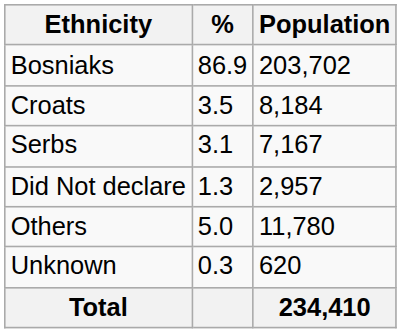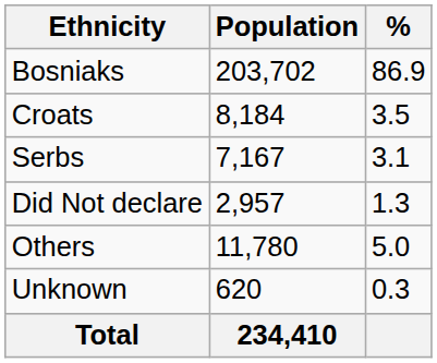 <table class="wikitable">
 <tr>
 <th>Ethnicity</th>
+<th>Population</th>
 <th>%</th>
-<th>Population</th>
 </tr>
 <tr>
 <td>Bosniaks</td>
+<td>203,702</td>
 <td>86.9</td>
-<td>203,702</td>
 </tr>
 <tr>
 <td>Croats</td>
+<td>8,184</td>
 <td>3.5</td>
-<td>8,184</td>
 </tr>
 <tr>
 <td>Serbs</td>
+<td>7,167</td>
 <td>3.1</td>
-<td>7,167</td>
 </tr>
 <tr>
 <td>Did Not declare</td>
+<td>2,957</td>
 <td>1.3</td>
-<td>2,957</td>
 </tr>
 <tr>
 <td>Others</td>
+<td>11,780</td>
 <td>5.0</td>
-<td>11,780</td>
 </tr>
 <tr>
 <td>Unknown</td>
+<td>620</td>
 <td>0.3</td>
-<td>620</td>
 </tr>
 <tr>
 <th>Total</th>
+<th>234,410</th>
 <th></th>
-<th>234,410</th>
 </tr>
 </table>
